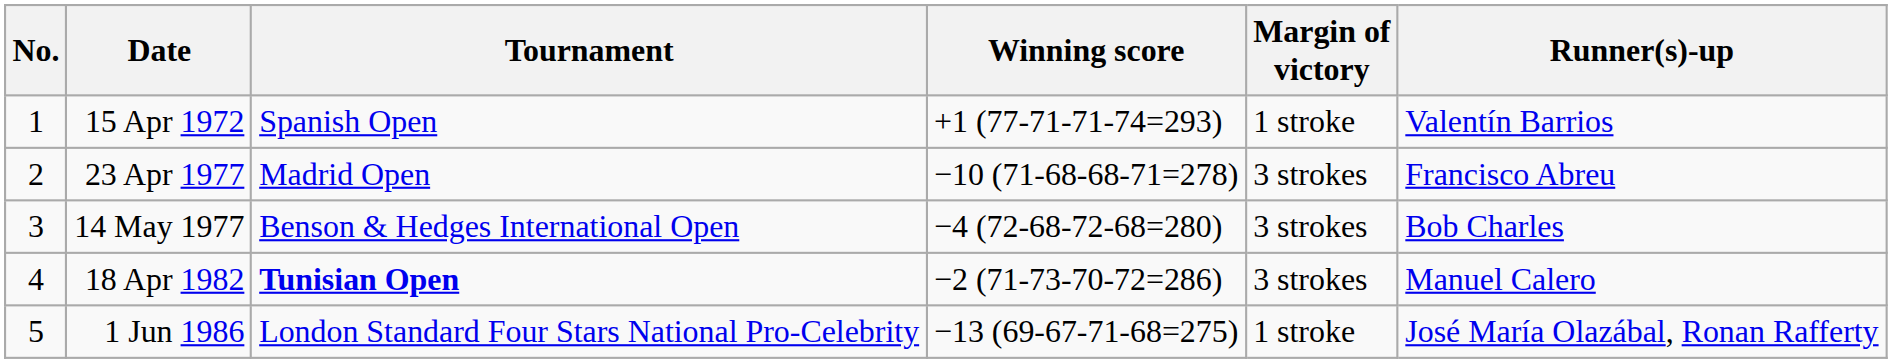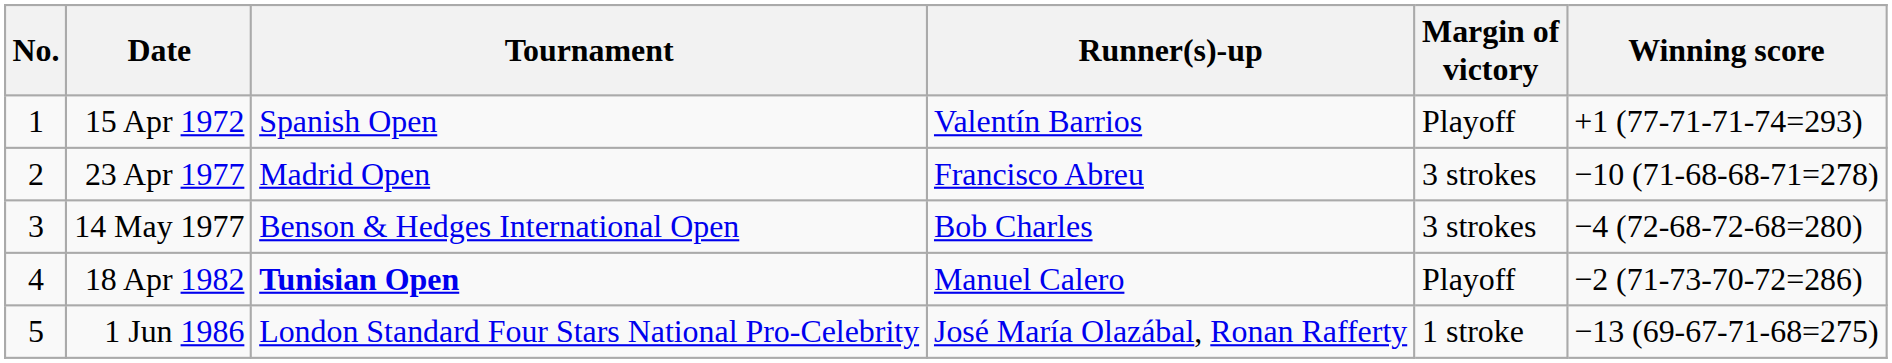 <table class="wikitable" style="font-size:95%;">
 <tr>
 <th>No.</th>
 <th>Date</th>
 <th>Tournament</th>
+<th>Runner(s)-up</th>
+<th>Margin of<br>victory</th>
 <th>Winning score</th>
-<th>Margin of<br>victory</th>
-<th>Runner(s)-up</th>
 </tr>
 <tr>
 <td align=center>1</td>
 <td align=right>15 Apr <a href='#'>1972</a></td>
 <td><a href='#'>Spanish Open</a></td>
+<td> <a href='#'>Valentín Barrios</a></td>
+<td>Playoff</td>
 <td>+1 (77-71-71-74=293)</td>
-<td>1 stroke</td>
-<td> <a href='#'>Valentín Barrios</a></td>
 </tr>
 <tr>
 <td align=center>2</td>
 <td align=right>23 Apr <a href='#'>1977</a></td>
 <td><a href='#'>Madrid Open</a></td>
+<td> <a href='#'>Francisco Abreu</a></td>
+<td>3 strokes</td>
 <td>−10 (71-68-68-71=278)</td>
-<td>3 strokes</td>
-<td> <a href='#'>Francisco Abreu</a></td>
 </tr>
 <tr>
 <td align=center>3</td>
 <td align=right>14 May 1977</td>
 <td><a href='#'>Benson & Hedges International Open</a></td>
+<td> <a href='#'>Bob Charles</a></td>
+<td>3 strokes</td>
 <td>−4 (72-68-72-68=280)</td>
-<td>3 strokes</td>
-<td> <a href='#'>Bob Charles</a></td>
 </tr>
 <tr>
 <td align=center>4</td>
 <td align=right>18 Apr <a href='#'>1982</a></td>
 <td><strong><a href='#'>Tunisian Open</a></strong></td>
+<td> <a href='#'>Manuel Calero</a></td>
+<td>Playoff</td>
 <td>−2 (71-73-70-72=286)</td>
-<td>3 strokes</td>
-<td> <a href='#'>Manuel Calero</a></td>
 </tr>
 <tr>
 <td align=center>5</td>
 <td align=right>1 Jun <a href='#'>1986</a></td>
 <td><a href='#'>London Standard Four Stars National Pro-Celebrity</a></td>
+<td> <a href='#'>José María Olazábal</a>,  <a href='#'>Ronan Rafferty</a></td>
+<td>1 stroke</td>
 <td>−13 (69-67-71-68=275)</td>
-<td>1 stroke</td>
-<td> <a href='#'>José María Olazábal</a>,  <a href='#'>Ronan Rafferty</a></td>
 </tr>
 </table>
